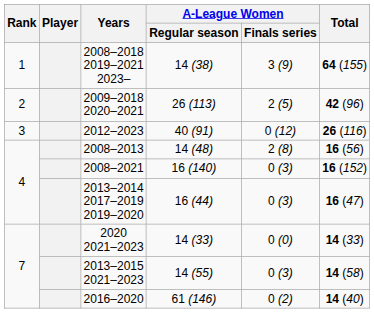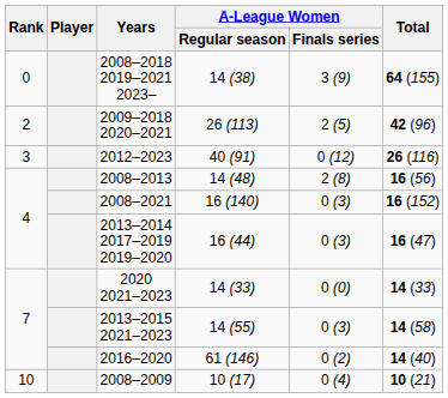 <table class="sortable wikitable plainrowheaders"  style="text-align: center;">
 <tr>
 <th rowspan="2" scope="col">Rank</th>
 <th rowspan="2" scope="col">Player</th>
 <th rowspan="2" scope="col">Years</th>
 <th colspan="2" scope="col"><a href='#'>A-League Women</a></th>
 <th rowspan="2" scope="col">Total</th>
 </tr>
 <tr>
 <th scope="col">Regular season</th>
 <th scope="col">Finals series</th>
 </tr>
 <tr>
-<td>1</td>
+<td>0</td>
 <th scope="row"> <strong></strong></th>
 <td>2008–2018<br>2019–2021<br>2023–</td>
 <td>14 <em>(38)</em></td>
 <td>3 <em>(9)</em></td>
 <td><strong>64</strong> (<em>155</em>)</td>
 </tr>
 <tr>
 <td>2</td>
 <th scope="row"> </th>
 <td>2009–2018<br>2020–2021</td>
 <td>26 <em>(113)</em></td>
 <td>2 <em>(5)</em></td>
 <td><strong>42</strong> (<em>96</em>)</td>
 </tr>
 <tr>
 <td>3</td>
 <th scope="row"> </th>
 <td>2012–2023</td>
 <td>40 <em>(91)</em></td>
 <td>0 <em>(12)</em></td>
 <td><strong>26</strong> (<em>116</em>)</td>
 </tr>
 <tr>
 <td rowspan="3">4</td>
 <th scope="row"> </th>
 <td>2008–2013</td>
 <td>14 <em>(48)</em></td>
 <td>2 <em>(8)</em></td>
 <td><strong>16</strong> (<em>56</em>)</td>
 </tr>
 <tr>
 <th scope="row"> </th>
 <td>2008–2021</td>
 <td>16 <em>(140)</em></td>
 <td>0 <em>(3)</em></td>
 <td><strong>16</strong> (<em>152</em>)</td>
 </tr>
 <tr>
 <th scope="row"> </th>
 <td>2013–2014<br>2017–2019<br>2019–2020</td>
 <td>16 <em>(44)</em></td>
 <td>0 <em>(3)</em></td>
 <td><strong>16</strong> (<em>47</em>)</td>
 </tr>
 <tr>
 <td rowspan="3">7</td>
 <th scope="row"> </th>
 <td>2020<br>2021–2023</td>
 <td>14 <em>(33)</em></td>
 <td>0 <em>(0)</em></td>
 <td><strong>14</strong> (<em>33</em>)</td>
 </tr>
 <tr>
 <th scope="row"> </th>
 <td>2013–2015<br>2021–2023</td>
 <td>14 <em>(55)</em></td>
 <td>0 <em>(3)</em></td>
 <td><strong>14</strong> (<em>58</em>)</td>
 </tr>
 <tr>
 <th scope="row"> </th>
 <td>2016–2020</td>
 <td>61 <em>(146)</em></td>
 <td>0 <em>(2)</em></td>
 <td><strong>14</strong> (<em>40</em>)</td>
 </tr>
+<tr>
+<td>10</td>
+<th scope="row"> </th>
+<td>2008–2009</td>
+<td>10 <em>(17)</em></td>
+<td>0 <em>(4)</em></td>
+<td><strong>10</strong> (<em>21</em>)</td>
+</tr>
 </table>
